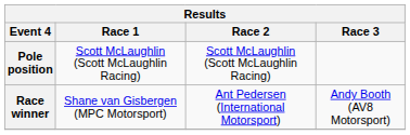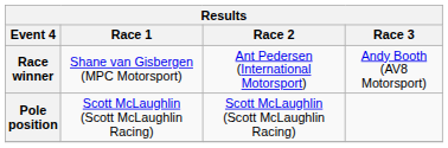 <table class="wikitable collapsible collapsed" width=75% style="font-size: 85%; max-width: 950px">
 <tr>
 <th colspan="4">Results</th>
 </tr>
 <tr>
 <th>Event 4</th>
 <th>Race 1</th>
 <th>Race 2</th>
 <th>Race 3</th>
 </tr>
 <tr>
+<th>Race<br>winner</th>
+<td align="center"> <a href='#'>Shane van Gisbergen</a><br>(MPC Motorsport)</td>
+<td align="center"> <a href='#'>Ant Pedersen</a><br>(<a href='#'>International Motorsport</a>)</td>
+<td align="center"> <a href='#'>Andy Booth</a><br>(AV8 Motorsport)</td>
+</tr>
+<tr>
 <th>Pole<br>position</th>
 <td align="center"> <a href='#'>Scott McLaughlin</a><br>(Scott McLaughlin Racing)</td>
 <td align="center"> <a href='#'>Scott McLaughlin</a><br>(Scott McLaughlin Racing)</td>
 <td align="center"></td>
 </tr>
 <tr>
-<th>Race<br>winner</th>
-<td align="center"> <a href='#'>Shane van Gisbergen</a><br>(MPC Motorsport)</td>
-<td align="center"> <a href='#'>Ant Pedersen</a><br>(<a href='#'>International Motorsport</a>)</td>
-<td align="center"> <a href='#'>Andy Booth</a><br>(AV8 Motorsport)</td>
-</tr>
-<tr>
 </tr>
 </table>
